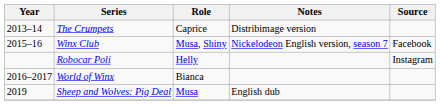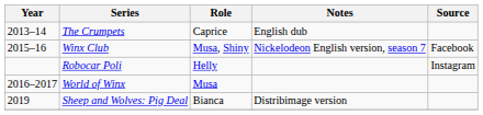 <table class="wikitable sortable plainrowheaders">
 <tr>
 <th>Year</th>
 <th>Series</th>
 <th>Role</th>
 <th>Notes</th>
 <th>Source</th>
 </tr>
 <tr>
 <td>2013–14</td>
 <td><em><a href='#'>The Crumpets</a></em></td>
 <td>Caprice</td>
-<td>Distribimage version</td>
+<td>English dub</td>
 <td></td>
 </tr>
 <tr>
 <td>2015–16</td>
 <td><em><a href='#'>Winx Club</a></em></td>
 <td><a href='#'>Musa</a>, <a href='#'>Shiny</a></td>
 <td><a href='#'>Nickelodeon</a> English version, <a href='#'>season 7</a></td>
 <td>Facebook</td>
 </tr>
 <tr>
 <td></td>
 <td><em><a href='#'>Robocar Poli</a></em></td>
 <td><a href='#'>Helly</a></td>
 <td></td>
 <td>Instagram</td>
 </tr>
 <tr>
 <td>2016–2017</td>
 <td><em><a href='#'>World of Winx</a></em></td>
-<td>Bianca</td>
+<td><a href='#'>Musa</a></td>
 <td></td>
 <td></td>
 </tr>
 <tr>
 <td>2019</td>
 <td><em><a href='#'>Sheep and Wolves: Pig Deal</a></em></td>
-<td><a href='#'>Musa</a></td>
-<td>English dub</td>
+<td>Bianca</td>
+<td>Distribimage version</td>
 <td></td>
 </tr>
 <tr>
 </tr>
 </table>
